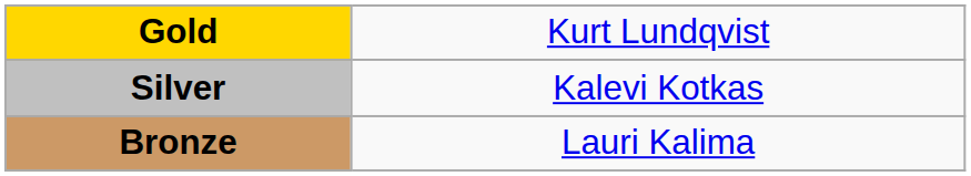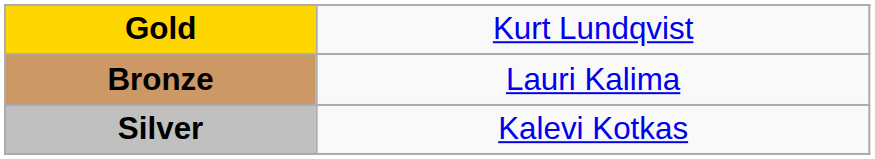 <table class="wikitable" style="text-align:center; " width="35%">
 <tr>
 <td bgcolor="gold"><strong>Gold</strong></td>
 <td><a href='#'>Kurt Lundqvist</a><br>  <small><em></em></small></td>
 </tr>
 <tr>
+<td bgcolor="CC9966"><strong>Bronze</strong></td>
+<td><a href='#'>Lauri Kalima</a><br>  <small><em></em></small></td>
+</tr>
+<tr>
 <td bgcolor="silver"><strong>Silver</strong></td>
 <td><a href='#'>Kalevi Kotkas</a><br>  <small><em></em></small></td>
 </tr>
-<tr>
-<td bgcolor="CC9966"><strong>Bronze</strong></td>
-<td><a href='#'>Lauri Kalima</a><br>  <small><em></em></small></td>
-</tr>
 </table>
